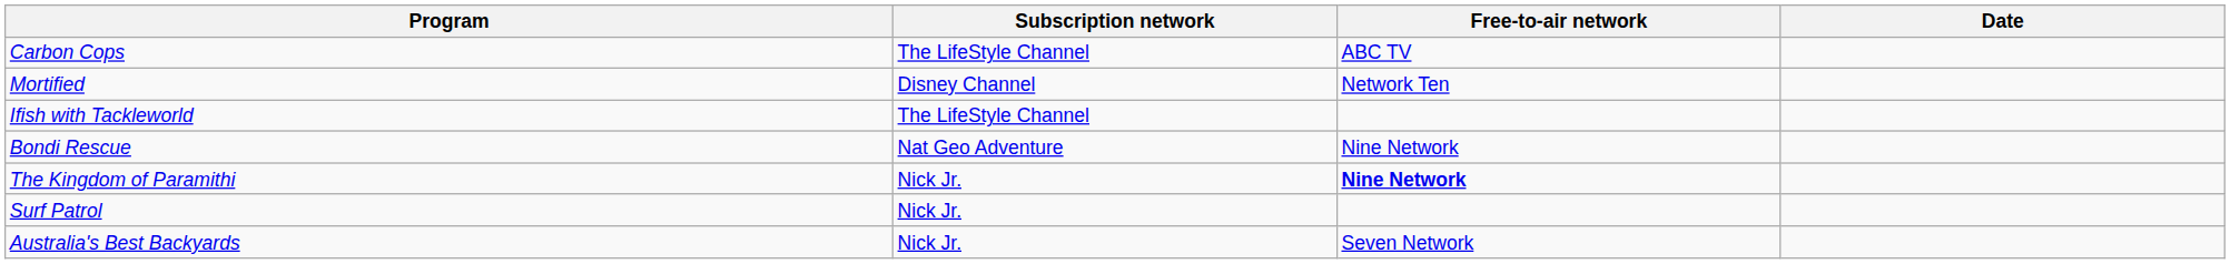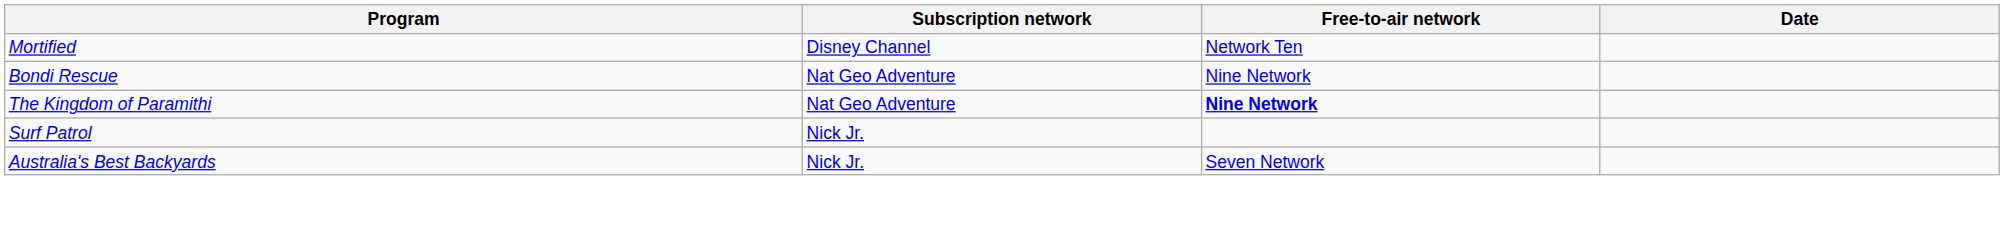 <table class="wikitable sortable" width="100%" style="font-size:87%">
 <tr bgcolor="#efefef">
 <th width=40%>Program</th>
 <th width=20%>Subscription network</th>
 <th width=20%>Free-to-air network</th>
 <th width=20%>Date</th>
 </tr>
 <tr>
-<td><em><a href='#'>Carbon Cops</a></em></td>
-<td><a href='#'>The LifeStyle Channel</a></td>
-<td><a href='#'>ABC TV</a></td>
-<td></td>
-</tr>
-<tr>
 <td><em><a href='#'>Mortified</a></em></td>
 <td><a href='#'>Disney Channel</a></td>
 <td><a href='#'>Network Ten</a></td>
-<td></td>
-</tr>
-<tr>
-<td><em><a href='#'>Ifish with Tackleworld</a></em></td>
-<td><a href='#'>The LifeStyle Channel</a></td>
-<td></td>
 <td></td>
 </tr>
 <tr>
 <td><em><a href='#'>Bondi Rescue</a></em></td>
 <td><a href='#'>Nat Geo Adventure</a></td>
 <td><a href='#'>Nine Network</a></td>
 <td></td>
 </tr>
 <tr>
 <td><em><a href='#'>The Kingdom of Paramithi</a></em></td>
-<td><a href='#'>Nick Jr.</a></td>
+<td><a href='#'>Nat Geo Adventure</a></td>
 <td><strong><a href='#'>Nine Network</a></strong></td>
 <td></td>
 </tr>
 <tr>
 <td><em><a href='#'>Surf Patrol</a></em></td>
 <td><a href='#'>Nick Jr.</a></td>
 <td></td>
 <td></td>
 </tr>
 <tr>
 <td><em><a href='#'>Australia's Best Backyards</a></em></td>
 <td><a href='#'>Nick Jr.</a></td>
 <td><a href='#'>Seven Network</a></td>
 <td></td>
 </tr>
 </table>
